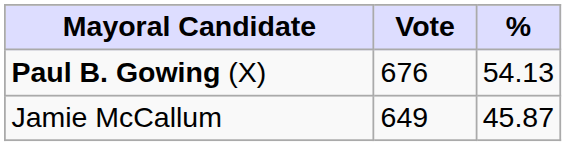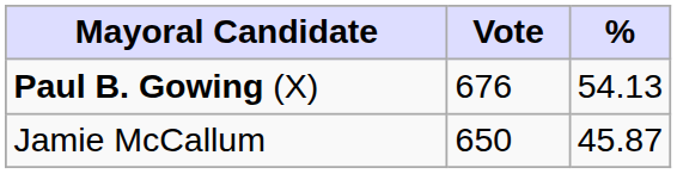 <table class="wikitable">
 <tr>
 <th style="background:#ddf; width:200px;">Mayoral Candidate </th>
 <th style="background:#ddf; width:50px;">Vote</th>
 <th style="background:#ddf; width:30px;">%</th>
 </tr>
 <tr>
 <td><strong>Paul B. Gowing</strong> (X)</td>
 <td>676</td>
 <td>54.13</td>
 </tr>
 <tr>
 <td>Jamie McCallum</td>
-<td>649</td>
+<td>650</td>
 <td>45.87</td>
 </tr>
 </table>
